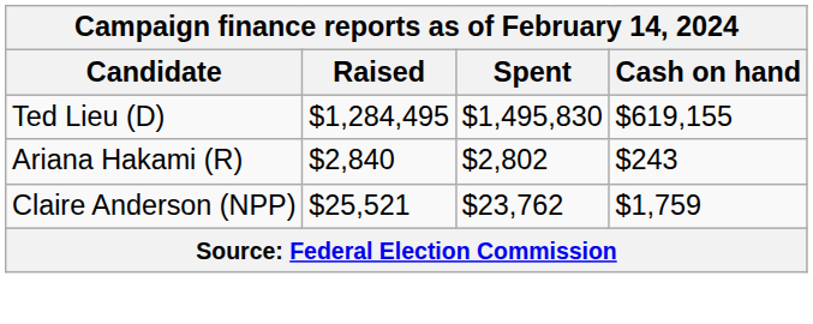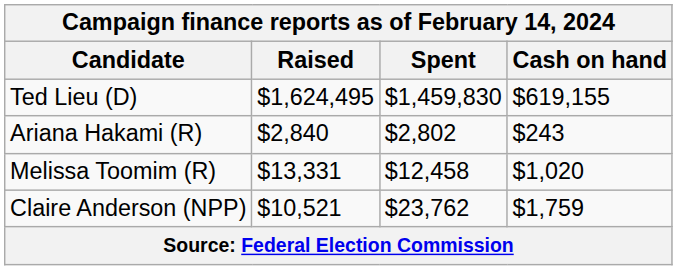 <table class="wikitable sortable">
 <tr>
 <th colspan=4>Campaign finance reports as of February 14, 2024</th>
 </tr>
 <tr style="text-align:center;">
 <th>Candidate</th>
 <th>Raised</th>
 <th>Spent</th>
 <th>Cash on hand</th>
 </tr>
 <tr>
 <td>Ted Lieu (D)</td>
-<td>$1,284,495</td>
-<td>$1,495,830</td>
+<td>$1,624,495</td>
+<td>$1,459,830</td>
 <td>$619,155</td>
 </tr>
 <tr>
 <td>Ariana Hakami (R)</td>
 <td>$2,840</td>
 <td>$2,802</td>
 <td>$243</td>
 </tr>
 <tr>
+<td>Melissa Toomim (R)</td>
+<td>$13,331</td>
+<td>$12,458</td>
+<td>$1,020</td>
+</tr>
+<tr>
 <td>Claire Anderson (NPP)</td>
-<td>$25,521</td>
+<td>$10,521</td>
 <td>$23,762</td>
 <td>$1,759</td>
 </tr>
 <tr>
 <th colspan="4"><small>Source: <a href='#'>Federal Election Commission</a></small></th>
 </tr>
 </table>
